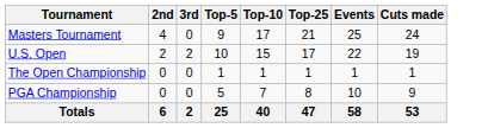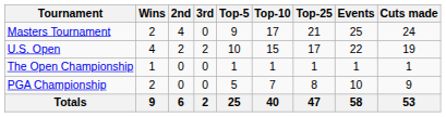 <table class=wikitable style=text-align:center>
 <tr>
 <th>Tournament</th>
+<th>Wins</th>
 <th>2nd</th>
 <th>3rd</th>
 <th>Top-5</th>
 <th>Top-10</th>
 <th>Top-25</th>
 <th>Events</th>
 <th>Cuts made</th>
 </tr>
 <tr>
 <td align=left><a href='#'>Masters Tournament</a></td>
+<td>2</td>
 <td>4</td>
 <td>0</td>
 <td>9</td>
 <td>17</td>
 <td>21</td>
 <td>25</td>
 <td>24</td>
 </tr>
 <tr>
 <td align=left><a href='#'>U.S. Open</a></td>
+<td>4</td>
 <td>2</td>
 <td>2</td>
 <td>10</td>
 <td>15</td>
 <td>17</td>
 <td>22</td>
 <td>19</td>
 </tr>
 <tr>
 <td align=left><a href='#'>The Open Championship</a></td>
+<td>1</td>
 <td>0</td>
 <td>0</td>
 <td>1</td>
 <td>1</td>
 <td>1</td>
 <td>1</td>
 <td>1</td>
 </tr>
 <tr>
 <td align=left><a href='#'>PGA Championship</a></td>
+<td>2</td>
 <td>0</td>
 <td>0</td>
 <td>5</td>
 <td>7</td>
 <td>8</td>
 <td>10</td>
 <td>9</td>
 </tr>
 <tr>
 <th>Totals</th>
+<th>9</th>
 <th>6</th>
 <th>2</th>
 <th>25</th>
 <th>40</th>
 <th>47</th>
 <th>58</th>
 <th>53</th>
 </tr>
 </table>
